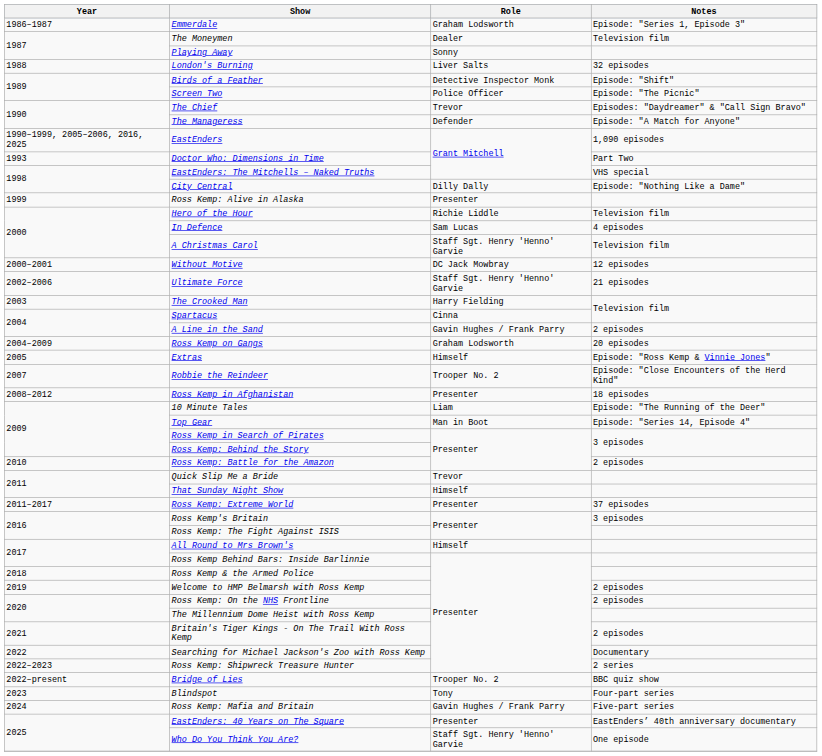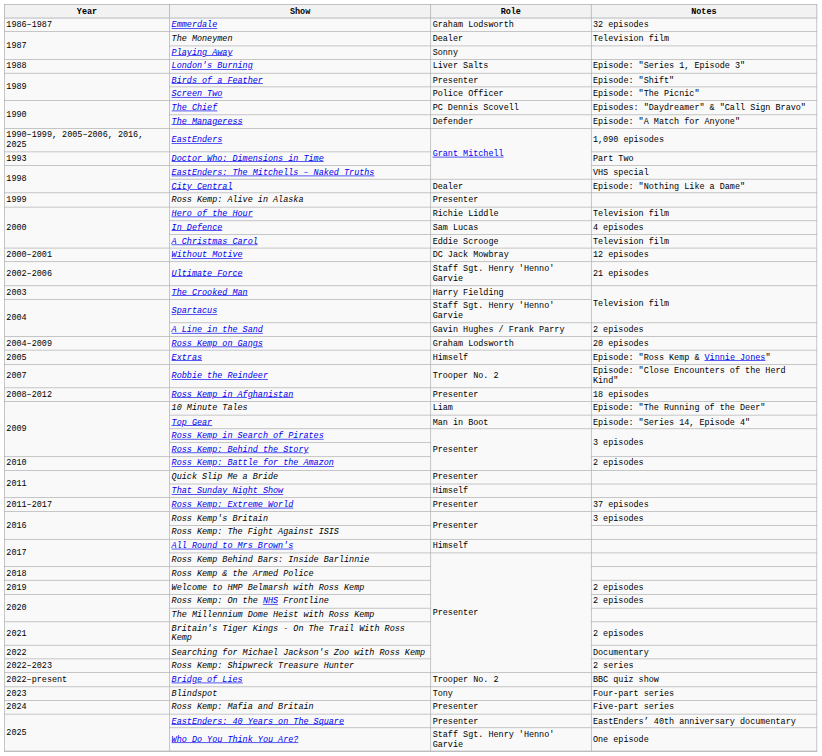 <table class="wikitable sortable">
 <tr style="background:#b0c4de;">
 <th>Year</th>
 <th>Show</th>
 <th>Role</th>
 <th>Notes</th>
 </tr>
 <tr>
 <td>1986–1987</td>
 <td><em><a href='#'>Emmerdale</a></em></td>
 <td>Graham Lodsworth</td>
-<td>Episode: "Series 1, Episode 3"</td>
+<td>32 episodes</td>
 </tr>
 <tr>
 <td rowspan="2">1987</td>
 <td><em>The Moneymen</em></td>
 <td>Dealer</td>
 <td>Television film</td>
 </tr>
 <tr>
 <td><em><a href='#'>Playing Away</a></em></td>
 <td>Sonny</td>
 <td></td>
 </tr>
 <tr>
 <td>1988</td>
 <td><em><a href='#'>London's Burning</a></em></td>
 <td>Liver Salts</td>
-<td>32 episodes</td>
+<td>Episode: "Series 1, Episode 3"</td>
 </tr>
 <tr>
 <td rowspan="2">1989</td>
 <td><em><a href='#'>Birds of a Feather</a></em></td>
-<td>Detective Inspector Monk</td>
+<td>Presenter</td>
 <td>Episode: "Shift"</td>
 </tr>
 <tr>
 <td><em><a href='#'>Screen Two</a></em></td>
 <td>Police Officer</td>
 <td>Episode: "The Picnic"</td>
 </tr>
 <tr>
 <td rowspan="2">1990</td>
 <td><em><a href='#'>The Chief</a></em></td>
-<td>Trevor</td>
+<td>PC Dennis Scovell</td>
 <td>Episodes: "Daydreamer" & "Call Sign Bravo"</td>
 </tr>
 <tr>
 <td><em><a href='#'>The Manageress</a></em></td>
 <td>Defender</td>
 <td>Episode: "A Match for Anyone"</td>
 </tr>
 <tr>
 <td>1990–1999, 2005–2006, 2016, 2025</td>
 <td><em><a href='#'>EastEnders</a></em></td>
 <td rowspan="3"><a href='#'>Grant Mitchell</a></td>
 <td>1,090 episodes</td>
 </tr>
 <tr>
 <td>1993</td>
 <td><em><a href='#'>Doctor Who: Dimensions in Time</a></em></td>
 <td>Part Two</td>
 </tr>
 <tr>
 <td rowspan="2">1998</td>
 <td><em><a href='#'>EastEnders: The Mitchells – Naked Truths</a></em></td>
 <td>VHS special</td>
 </tr>
 <tr>
 <td><em><a href='#'>City Central</a></em></td>
-<td>Dilly Dally</td>
+<td>Dealer</td>
 <td>Episode: "Nothing Like a Dame"</td>
 </tr>
 <tr>
 <td>1999</td>
 <td><em>Ross Kemp: Alive in Alaska</em></td>
 <td>Presenter</td>
 <td></td>
 </tr>
 <tr>
 <td rowspan="3">2000</td>
 <td><em><a href='#'>Hero of the Hour</a></em></td>
 <td>Richie Liddle</td>
 <td>Television film</td>
 </tr>
 <tr>
 <td><em><a href='#'>In Defence</a></em></td>
 <td>Sam Lucas</td>
 <td>4 episodes</td>
 </tr>
 <tr>
 <td><em><a href='#'>A Christmas Carol</a></em></td>
-<td>Staff Sgt. Henry 'Henno' Garvie</td>
+<td>Eddie Scrooge</td>
 <td>Television film</td>
 </tr>
 <tr>
 <td>2000–2001</td>
 <td><em><a href='#'>Without Motive</a></em></td>
 <td>DC Jack Mowbray</td>
 <td>12 episodes</td>
 </tr>
 <tr>
 <td>2002–2006</td>
 <td><em><a href='#'>Ultimate Force</a></em></td>
 <td>Staff Sgt. Henry 'Henno' Garvie</td>
 <td>21 episodes</td>
 </tr>
 <tr>
 <td>2003</td>
 <td><em><a href='#'>The Crooked Man</a></em></td>
 <td>Harry Fielding</td>
 <td rowspan="2">Television film</td>
 </tr>
 <tr>
 <td rowspan="2">2004</td>
 <td><em><a href='#'>Spartacus</a></em></td>
-<td>Cinna</td>
+<td>Staff Sgt. Henry 'Henno' Garvie</td>
 </tr>
 <tr>
 <td><em><a href='#'>A Line in the Sand</a></em></td>
 <td>Gavin Hughes / Frank Parry</td>
 <td>2 episodes</td>
 </tr>
 <tr>
 <td>2004–2009</td>
 <td><em><a href='#'>Ross Kemp on Gangs</a></em></td>
 <td>Graham Lodsworth</td>
 <td>20 episodes</td>
 </tr>
 <tr>
 <td>2005</td>
 <td><em><a href='#'>Extras</a></em></td>
 <td>Himself</td>
 <td>Episode: "Ross Kemp & <a href='#'>Vinnie Jones</a>"</td>
 </tr>
 <tr>
 <td>2007</td>
 <td><em><a href='#'>Robbie the Reindeer</a></em></td>
 <td>Trooper No. 2</td>
 <td>Episode: "Close Encounters of the Herd Kind"</td>
 </tr>
 <tr>
 <td>2008–2012</td>
 <td><em><a href='#'>Ross Kemp in Afghanistan</a></em></td>
 <td>Presenter</td>
 <td>18 episodes</td>
 </tr>
 <tr>
 <td rowspan="4">2009</td>
 <td><em>10 Minute Tales</em></td>
 <td>Liam</td>
 <td>Episode: "The Running of the Deer"</td>
 </tr>
 <tr>
 <td><em><a href='#'>Top Gear</a></em></td>
 <td>Man in Boot</td>
 <td>Episode: "Series 14, Episode 4"</td>
 </tr>
 <tr>
 <td><em><a href='#'>Ross Kemp in Search of Pirates</a></em></td>
 <td rowspan="3">Presenter</td>
 <td rowspan="2">3 episodes</td>
 </tr>
 <tr>
 <td><em><a href='#'>Ross Kemp: Behind the Story</a></em></td>
 </tr>
 <tr>
 <td>2010</td>
 <td><em><a href='#'>Ross Kemp: Battle for the Amazon</a></em></td>
 <td>2 episodes</td>
 </tr>
 <tr>
 <td rowspan="2">2011</td>
 <td><em>Quick Slip Me a Bride</em></td>
-<td>Trevor</td>
+<td>Presenter</td>
 <td></td>
 </tr>
 <tr>
 <td><em><a href='#'>That Sunday Night Show</a></em></td>
 <td>Himself</td>
 <td></td>
 </tr>
 <tr>
 <td>2011–2017</td>
 <td><em><a href='#'>Ross Kemp: Extreme World</a></em></td>
 <td>Presenter</td>
 <td>37 episodes</td>
 </tr>
 <tr>
 <td rowspan="2">2016</td>
 <td><em>Ross Kemp's Britain</em></td>
 <td rowspan="2">Presenter</td>
 <td>3 episodes</td>
 </tr>
 <tr>
 <td><em>Ross Kemp: The Fight Against ISIS</em></td>
 <td></td>
 </tr>
 <tr>
 <td rowspan="2">2017</td>
 <td><em><a href='#'>All Round to Mrs Brown's</a></em></td>
 <td>Himself</td>
 <td></td>
 </tr>
 <tr>
 <td><em>Ross Kemp Behind Bars: Inside Barlinnie</em></td>
 <td rowspan="8">Presenter</td>
 <td></td>
 </tr>
 <tr>
 <td>2018</td>
 <td><em>Ross Kemp & the Armed Police</em></td>
 <td></td>
 </tr>
 <tr>
 <td>2019</td>
 <td><em>Welcome to HMP Belmarsh with Ross Kemp</em></td>
 <td>2 episodes</td>
 </tr>
 <tr>
 <td rowspan="2">2020</td>
 <td><em>Ross Kemp: On the <a href='#'>NHS</a> Frontline</em></td>
 <td>2 episodes</td>
 </tr>
 <tr>
 <td><em>The Millennium Dome Heist with Ross Kemp</em></td>
 <td></td>
 </tr>
 <tr>
 <td>2021</td>
 <td><em>Britain's Tiger Kings - On The Trail With Ross Kemp</em></td>
 <td>2 episodes</td>
 </tr>
 <tr>
 <td>2022</td>
 <td><em>Searching for Michael Jackson's Zoo with Ross Kemp</em></td>
 <td>Documentary</td>
 </tr>
 <tr>
 <td>2022–2023</td>
 <td><em>Ross Kemp: Shipwreck Treasure Hunter</em></td>
 <td>2 series</td>
 </tr>
 <tr>
 <td>2022–present</td>
 <td><em><a href='#'>Bridge of Lies</a></em></td>
 <td>Trooper No. 2</td>
 <td>BBC quiz show</td>
 </tr>
 <tr>
 <td>2023</td>
 <td><em>Blindspot</em></td>
 <td>Tony</td>
 <td>Four-part series</td>
 </tr>
 <tr>
 <td>2024</td>
 <td><em>Ross Kemp: Mafia and Britain</em></td>
-<td>Gavin Hughes / Frank Parry</td>
+<td>Presenter</td>
 <td>Five-part series</td>
 </tr>
 <tr>
 <td rowspan="2">2025</td>
 <td><em><a href='#'>EastEnders: 40 Years on The Square</a></em></td>
 <td>Presenter</td>
 <td>EastEnders’ 40th anniversary documentary</td>
 </tr>
 <tr>
 <td><em><a href='#'>Who Do You Think You Are?</a></em></td>
 <td>Staff Sgt. Henry 'Henno' Garvie</td>
 <td>One episode</td>
 </tr>
 <tr>
 </tr>
 </table>
